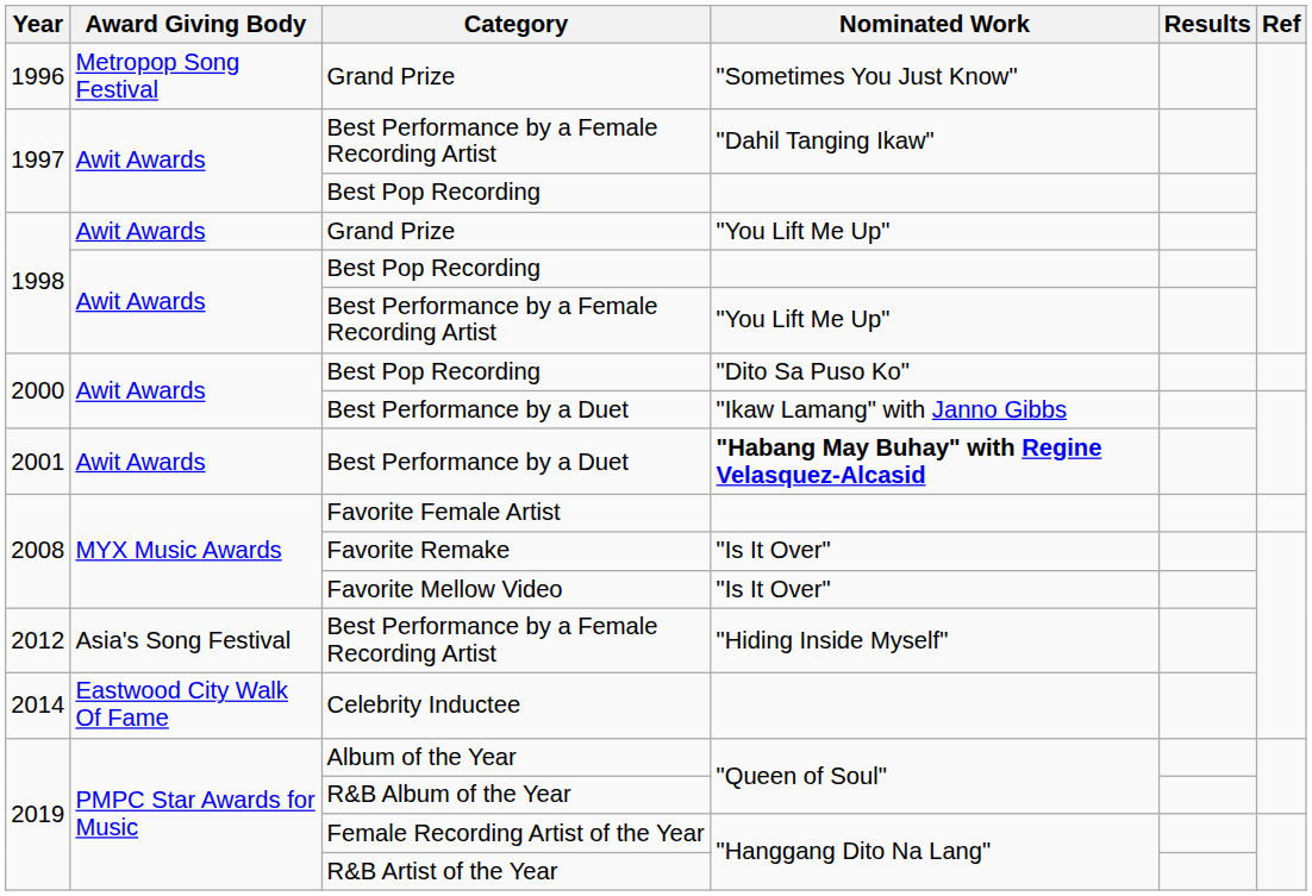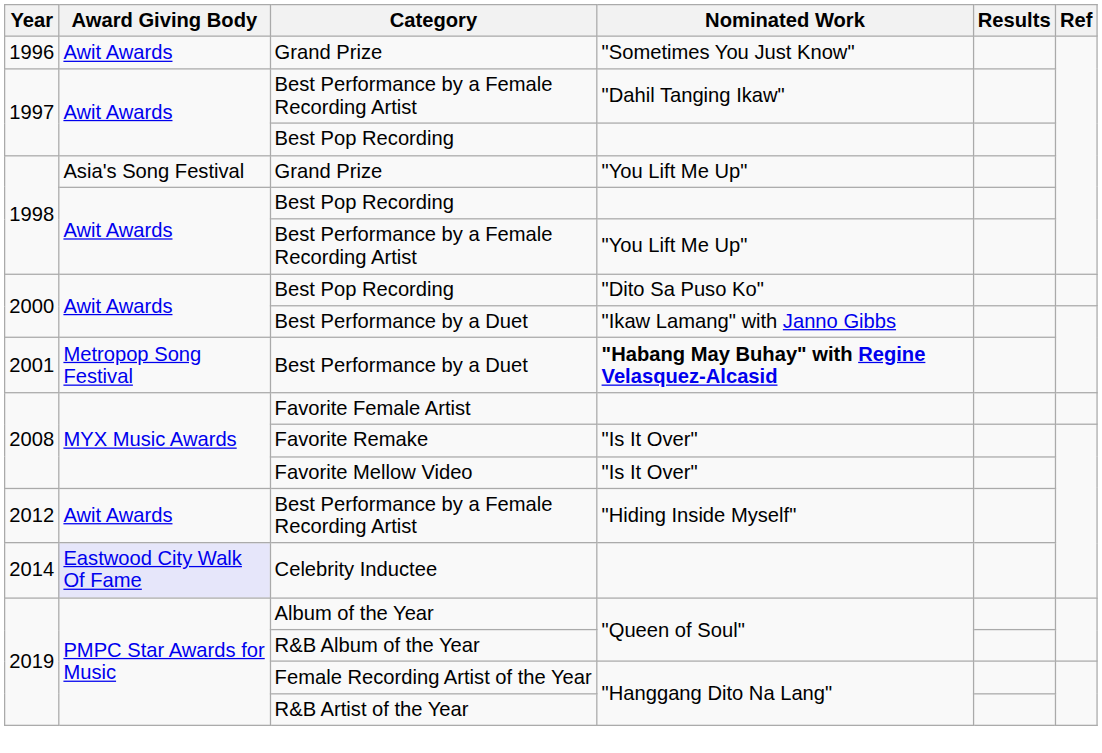 <table class="wikitable">
 <tr>
 <th>Year</th>
 <th>Award Giving Body</th>
 <th>Category</th>
 <th>Nominated Work</th>
 <th>Results</th>
 <th>Ref</th>
 </tr>
 <tr>
 <td>1996</td>
-<td><a href='#'>Metropop Song Festival</a></td>
+<td><a href='#'>Awit Awards</a></td>
 <td>Grand Prize</td>
 <td>"Sometimes You Just Know"</td>
 <td></td>
 </tr>
 <tr>
 <td rowspan=2>1997</td>
 <td rowspan="2"><a href='#'>Awit Awards</a></td>
 <td>Best Performance by a Female Recording Artist</td>
 <td>"Dahil Tanging Ikaw"</td>
 <td></td>
 </tr>
 <tr>
 <td>Best Pop Recording</td>
 <td></td>
 <td></td>
 </tr>
 <tr>
 <td rowspan=3>1998</td>
-<td><a href='#'>Awit Awards</a></td>
+<td>Asia's Song Festival</td>
 <td>Grand Prize</td>
 <td>"You Lift Me Up"</td>
 <td></td>
 </tr>
 <tr>
 <td rowspan=2><a href='#'>Awit Awards</a></td>
 <td>Best Pop Recording</td>
 <td></td>
 <td></td>
 </tr>
 <tr>
 <td>Best Performance by a Female Recording Artist</td>
 <td>"You Lift Me Up"</td>
 <td></td>
 </tr>
 <tr>
 <td rowspan=2>2000</td>
 <td rowspan="2"><a href='#'>Awit Awards</a></td>
 <td>Best Pop Recording</td>
 <td>"Dito Sa Puso Ko"</td>
 <td></td>
 <td></td>
 </tr>
 <tr>
 <td>Best Performance by a Duet</td>
 <td>"Ikaw Lamang" with <a href='#'>Janno Gibbs</a></td>
 <td></td>
 </tr>
 <tr>
 <td>2001</td>
-<td><a href='#'>Awit Awards</a></td>
+<td><a href='#'>Metropop Song Festival</a></td>
 <td>Best Performance by a Duet</td>
 <td><strong>"Habang May Buhay" with <a href='#'>Regine Velasquez-Alcasid</a></strong></td>
 <td></td>
 </tr>
 <tr>
 <td rowspan=3>2008</td>
 <td rowspan="3"><a href='#'>MYX Music Awards</a></td>
 <td>Favorite Female Artist</td>
 <td></td>
 <td></td>
 <td></td>
 </tr>
 <tr>
 <td>Favorite Remake</td>
 <td>"Is It Over"</td>
 <td></td>
 </tr>
 <tr>
 <td>Favorite Mellow Video</td>
 <td>"Is It Over"</td>
 <td></td>
 </tr>
 <tr>
 <td>2012</td>
-<td>Asia's Song Festival</td>
+<td><a href='#'>Awit Awards</a></td>
 <td>Best Performance by a Female Recording Artist</td>
 <td>"Hiding Inside Myself"</td>
 <td></td>
 </tr>
 <tr>
 <td>2014</td>
-<td><a href='#'>Eastwood City Walk Of Fame</a></td>
+<td style="background: lavender;"><a href='#'>Eastwood City Walk Of Fame</a></td>
 <td>Celebrity Inductee</td>
 <td></td>
 <td></td>
 </tr>
 <tr>
 <td rowspan="4">2019</td>
 <td rowspan="4"><a href='#'>PMPC Star Awards for Music</a></td>
 <td>Album of the Year</td>
 <td rowspan="2">"Queen of Soul"</td>
 <td></td>
 <td rowspan="2"></td>
 </tr>
 <tr>
 <td>R&B Album of the Year</td>
 <td></td>
 </tr>
 <tr>
 <td>Female Recording Artist of the Year</td>
 <td rowspan="2">"Hanggang Dito Na Lang"</td>
 <td></td>
 <td rowspan="2"></td>
 </tr>
 <tr>
 <td>R&B Artist of the Year</td>
 <td></td>
 </tr>
 </table>
